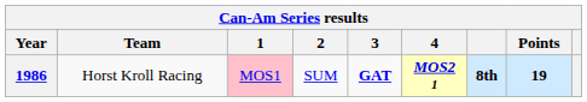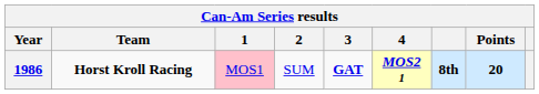 <table class="wikitable" style="text-align:center; width:590px">
 <tr>
 <th colspan=45><a href='#'>Can-Am Series</a> results</th>
 </tr>
 <tr>
 <th scope="col">Year</th>
 <th scope="col">Team</th>
 <th scope="col">1</th>
 <th scope="col">2</th>
 <th scope="col">3</th>
 <th scope="col">4</th>
 <th scope="col"></th>
 <th scope="col">Points</th>
 <th scope="col"></th>
 </tr>
 <tr>
 <th scope="row"><a href='#'>1986</a></th>
-<td>Horst Kroll Racing</td>
+<td><strong>Horst Kroll Racing</strong></td>
 <td style="background: pink;"><a href='#'>MOS1</a></td>
 <td><a href='#'>SUM</a></td>
 <td><strong><a href='#'>GAT</a></strong></td>
 <td style="background:#FFFFBF;"><strong><em><a href='#'>MOS2</a><br><small>1</small></em></strong></td>
 <td style="background:#CFEAFF;"><strong>8th</strong></td>
-<td style="background:#CFEAFF;"><strong>19</strong></td>
+<td style="background:#CFEAFF;"><strong>20</strong></td>
 <th></th>
 </tr>
 </table>
